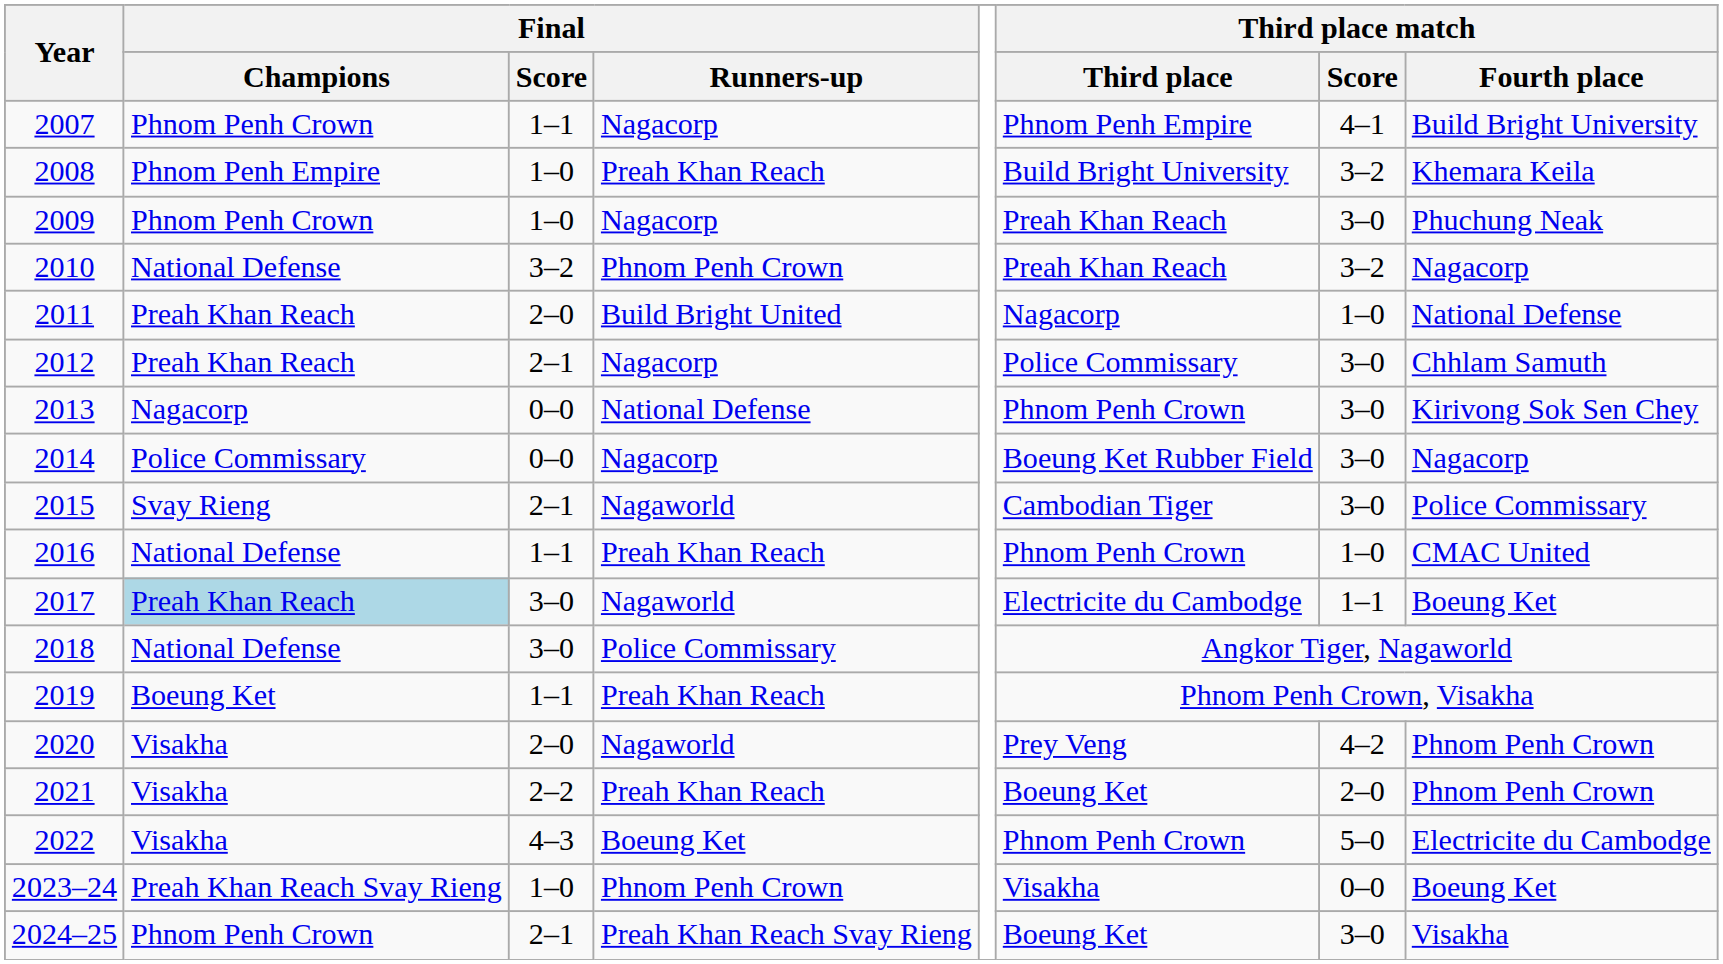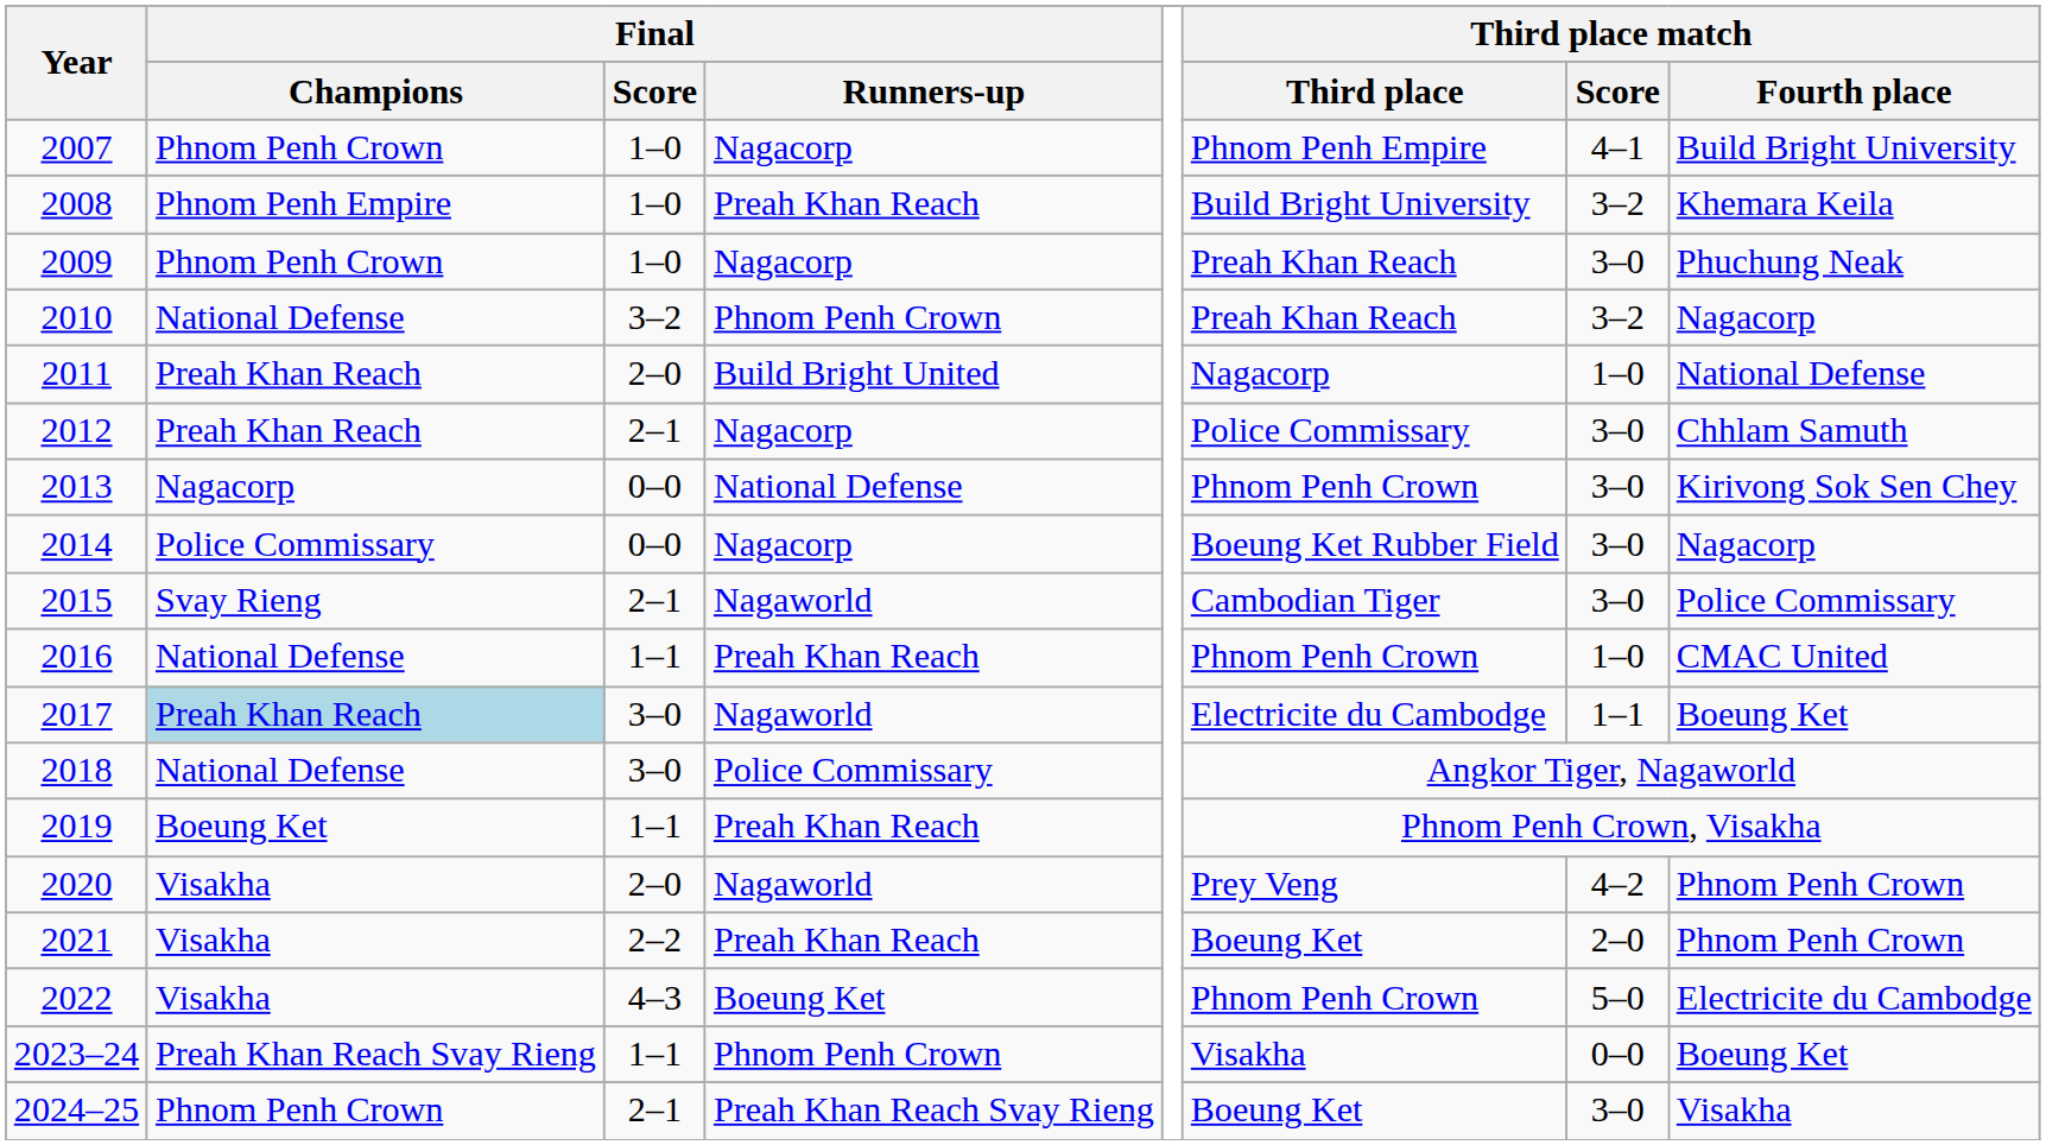 <table class="wikitable" style="text-align:center">
 <tr>
 <th rowspan="2">Year</th>
 <th colspan="3">Final</th>
 <td width="1%" rowspan=20 style="background-color:#ffffff;"></td>
 <th colspan="3">Third place match</th>
 </tr>
 <tr>
 <th>Champions</th>
 <th>Score</th>
 <th>Runners-up</th>
 <th>Third place</th>
 <th>Score</th>
 <th>Fourth place</th>
 </tr>
 <tr>
 <td><a href='#'>2007</a></td>
 <td align="left"><a href='#'>Phnom Penh Crown</a></td>
-<td>1–1 <br></td>
+<td>1–0</td>
 <td align="left"><a href='#'>Nagacorp</a></td>
 <td align="left"><a href='#'>Phnom Penh Empire</a></td>
 <td>4–1</td>
 <td align="left"><a href='#'>Build Bright University</a></td>
 </tr>
 <tr>
 <td><a href='#'>2008</a></td>
 <td align="left"><a href='#'>Phnom Penh Empire</a></td>
 <td>1–0</td>
 <td align="left"><a href='#'>Preah Khan Reach</a></td>
 <td align="left"><a href='#'>Build Bright University</a></td>
 <td>3–2</td>
 <td align="left"><a href='#'>Khemara Keila</a></td>
 </tr>
 <tr>
 <td><a href='#'>2009</a></td>
 <td align="left"><a href='#'>Phnom Penh Crown</a></td>
 <td>1–0</td>
 <td align="left"><a href='#'>Nagacorp</a></td>
 <td align="left"><a href='#'>Preah Khan Reach</a></td>
 <td>3–0</td>
 <td align="left"><a href='#'>Phuchung Neak</a></td>
 </tr>
 <tr>
 <td><a href='#'>2010</a></td>
 <td align="left"><a href='#'>National Defense</a></td>
 <td>3–2</td>
 <td align="left"><a href='#'>Phnom Penh Crown</a></td>
 <td align="left"><a href='#'>Preah Khan Reach</a></td>
 <td>3–2</td>
 <td align="left"><a href='#'>Nagacorp</a></td>
 </tr>
 <tr>
 <td><a href='#'>2011</a></td>
 <td align="left"><a href='#'>Preah Khan Reach</a></td>
 <td>2–0</td>
 <td align="left"><a href='#'>Build Bright United</a></td>
 <td align="left"><a href='#'>Nagacorp</a></td>
 <td>1–0</td>
 <td align="left"><a href='#'>National Defense</a></td>
 </tr>
 <tr>
 <td><a href='#'>2012</a></td>
 <td align="left"><a href='#'>Preah Khan Reach</a></td>
 <td>2–1 </td>
 <td align="left"><a href='#'>Nagacorp</a></td>
 <td align="left"><a href='#'>Police Commissary</a></td>
 <td>3–0</td>
 <td align="left"><a href='#'>Chhlam Samuth</a></td>
 </tr>
 <tr>
 <td><a href='#'>2013</a></td>
 <td align="left"><a href='#'>Nagacorp</a></td>
 <td>0–0 <br></td>
 <td align="left"><a href='#'>National Defense</a></td>
 <td align="left"><a href='#'>Phnom Penh Crown</a></td>
 <td>3–0</td>
 <td align="left"><a href='#'>Kirivong Sok Sen Chey</a></td>
 </tr>
 <tr>
 <td><a href='#'>2014</a></td>
 <td align="left"><a href='#'>Police Commissary</a></td>
 <td>0–0 <br></td>
 <td align="left"><a href='#'>Nagacorp</a></td>
 <td align="left"><a href='#'>Boeung Ket Rubber Field</a></td>
 <td>3–0</td>
 <td align="left"><a href='#'>Nagacorp</a></td>
 </tr>
 <tr>
 <td><a href='#'>2015</a></td>
 <td align="left"><a href='#'>Svay Rieng</a></td>
 <td>2–1</td>
 <td align="left"><a href='#'>Nagaworld</a></td>
 <td align="left"><a href='#'>Cambodian Tiger</a></td>
 <td>3–0</td>
 <td align="left"><a href='#'>Police Commissary</a></td>
 </tr>
 <tr>
 <td><a href='#'>2016</a></td>
 <td align="left"><a href='#'>National Defense</a></td>
 <td>1–1 <br></td>
 <td align="left"><a href='#'>Preah Khan Reach</a></td>
 <td align="left"><a href='#'>Phnom Penh Crown</a></td>
 <td>1–0</td>
 <td align="left"><a href='#'>CMAC United</a></td>
 </tr>
 <tr>
 <td><a href='#'>2017</a></td>
 <td align="left" style="background: lightblue;"><a href='#'>Preah Khan Reach</a></td>
 <td>3–0</td>
 <td align="left"><a href='#'>Nagaworld</a></td>
 <td align="left"><a href='#'>Electricite du Cambodge</a></td>
 <td>1–1 <br></td>
 <td align="left"><a href='#'>Boeung Ket</a></td>
 </tr>
 <tr>
 <td><a href='#'>2018</a></td>
 <td align="left"><a href='#'>National Defense</a></td>
 <td>3–0</td>
 <td align="left"><a href='#'>Police Commissary</a></td>
 <td colspan="3"><a href='#'>Angkor Tiger</a>, <a href='#'>Nagaworld</a> </td>
 </tr>
 <tr>
 <td><a href='#'>2019</a></td>
 <td align="left"><a href='#'>Boeung Ket</a></td>
 <td>1–1 <br></td>
 <td align="left"><a href='#'>Preah Khan Reach</a></td>
 <td colspan="3"><a href='#'>Phnom Penh Crown</a>, <a href='#'>Visakha</a></td>
 </tr>
 <tr>
 <td><a href='#'>2020</a></td>
 <td align="left"><a href='#'>Visakha</a></td>
 <td>2–0</td>
 <td align="left"><a href='#'>Nagaworld</a></td>
 <td align="left"><a href='#'>Prey Veng</a></td>
 <td>4–2</td>
 <td align="left"><a href='#'>Phnom Penh Crown</a></td>
 </tr>
 <tr>
 <td><a href='#'>2021</a></td>
 <td align="left"><a href='#'>Visakha</a></td>
 <td>2–2 <br></td>
 <td align="left"><a href='#'>Preah Khan Reach</a></td>
 <td align="left"><a href='#'>Boeung Ket</a></td>
 <td>2–0</td>
 <td align="left"><a href='#'>Phnom Penh Crown</a></td>
 </tr>
 <tr>
 <td><a href='#'>2022</a></td>
 <td align="left"><a href='#'>Visakha</a></td>
 <td>4–3 </td>
 <td align="left"><a href='#'>Boeung Ket</a></td>
 <td align="left"><a href='#'>Phnom Penh Crown</a></td>
 <td>5–0</td>
 <td align="left"><a href='#'>Electricite du Cambodge</a></td>
 </tr>
 <tr>
 <td><a href='#'>2023–24</a></td>
 <td align="left"><a href='#'>Preah Khan Reach Svay Rieng</a></td>
-<td>1–0</td>
+<td>1–1 <br></td>
 <td align="left"><a href='#'>Phnom Penh Crown</a></td>
 <td align="left"><a href='#'>Visakha</a></td>
 <td>0–0 <br></td>
 <td align="left"><a href='#'>Boeung Ket</a></td>
 </tr>
 <tr>
 <td><a href='#'>2024–25</a></td>
 <td align="left"><a href='#'>Phnom Penh Crown</a></td>
 <td>2–1</td>
 <td align="left"><a href='#'>Preah Khan Reach Svay Rieng</a></td>
 <td align="left"><a href='#'>Boeung Ket</a></td>
 <td>3–0</td>
 <td align="left"><a href='#'>Visakha</a></td>
 </tr>
 </table>
